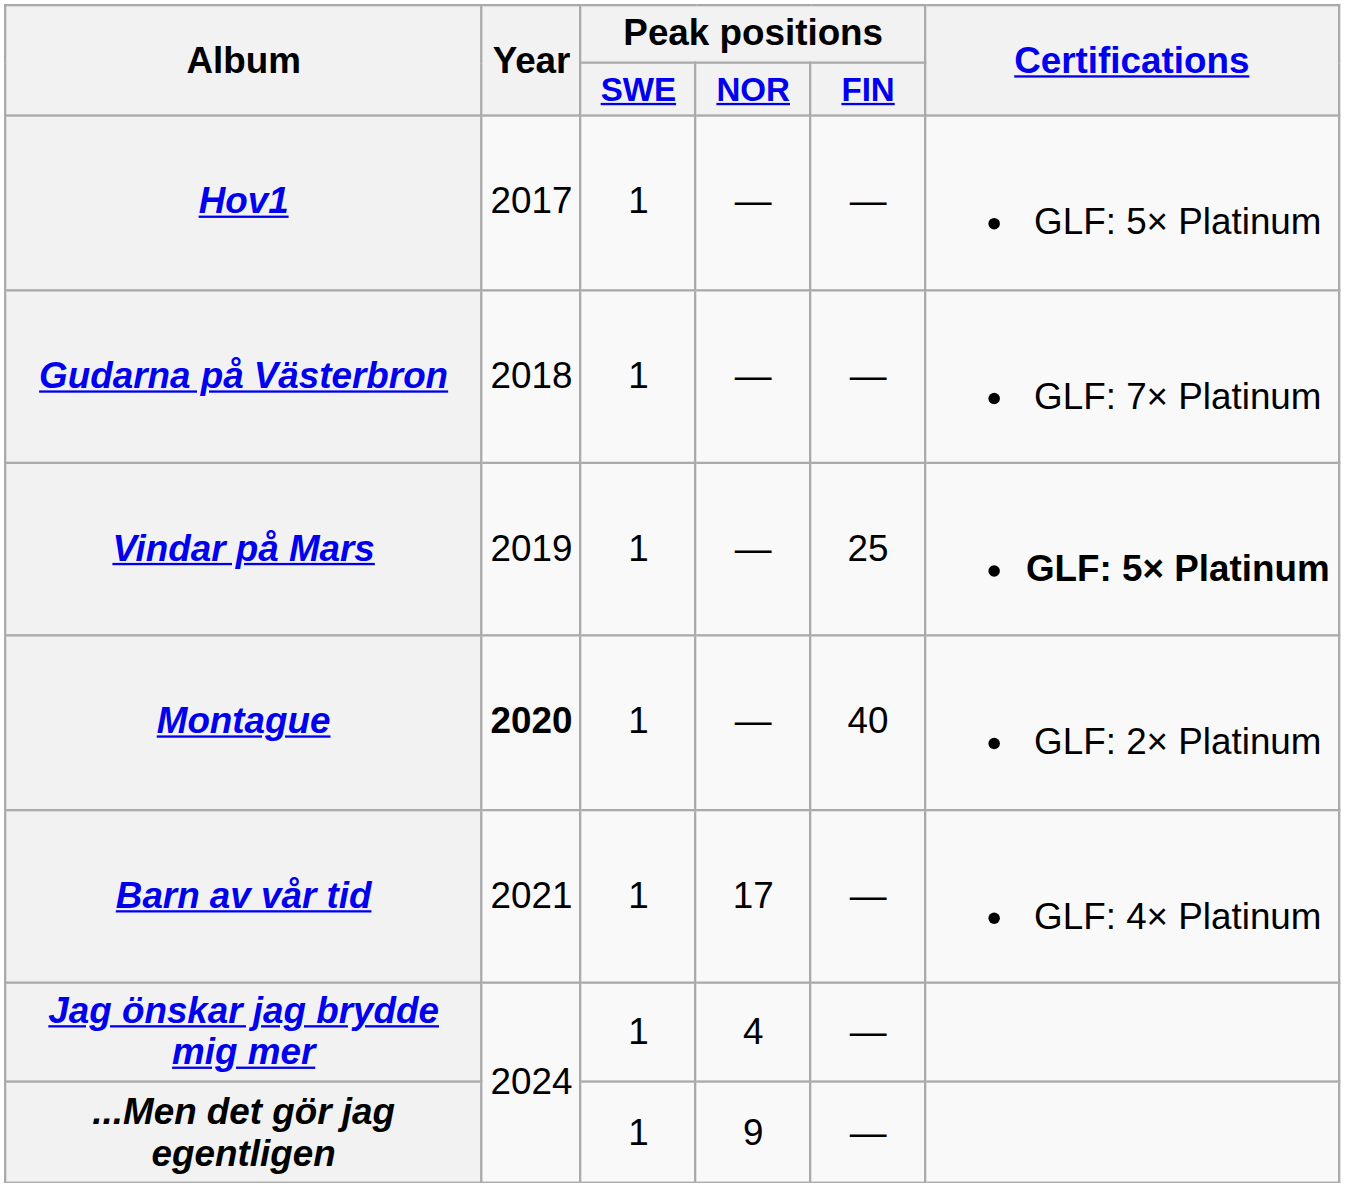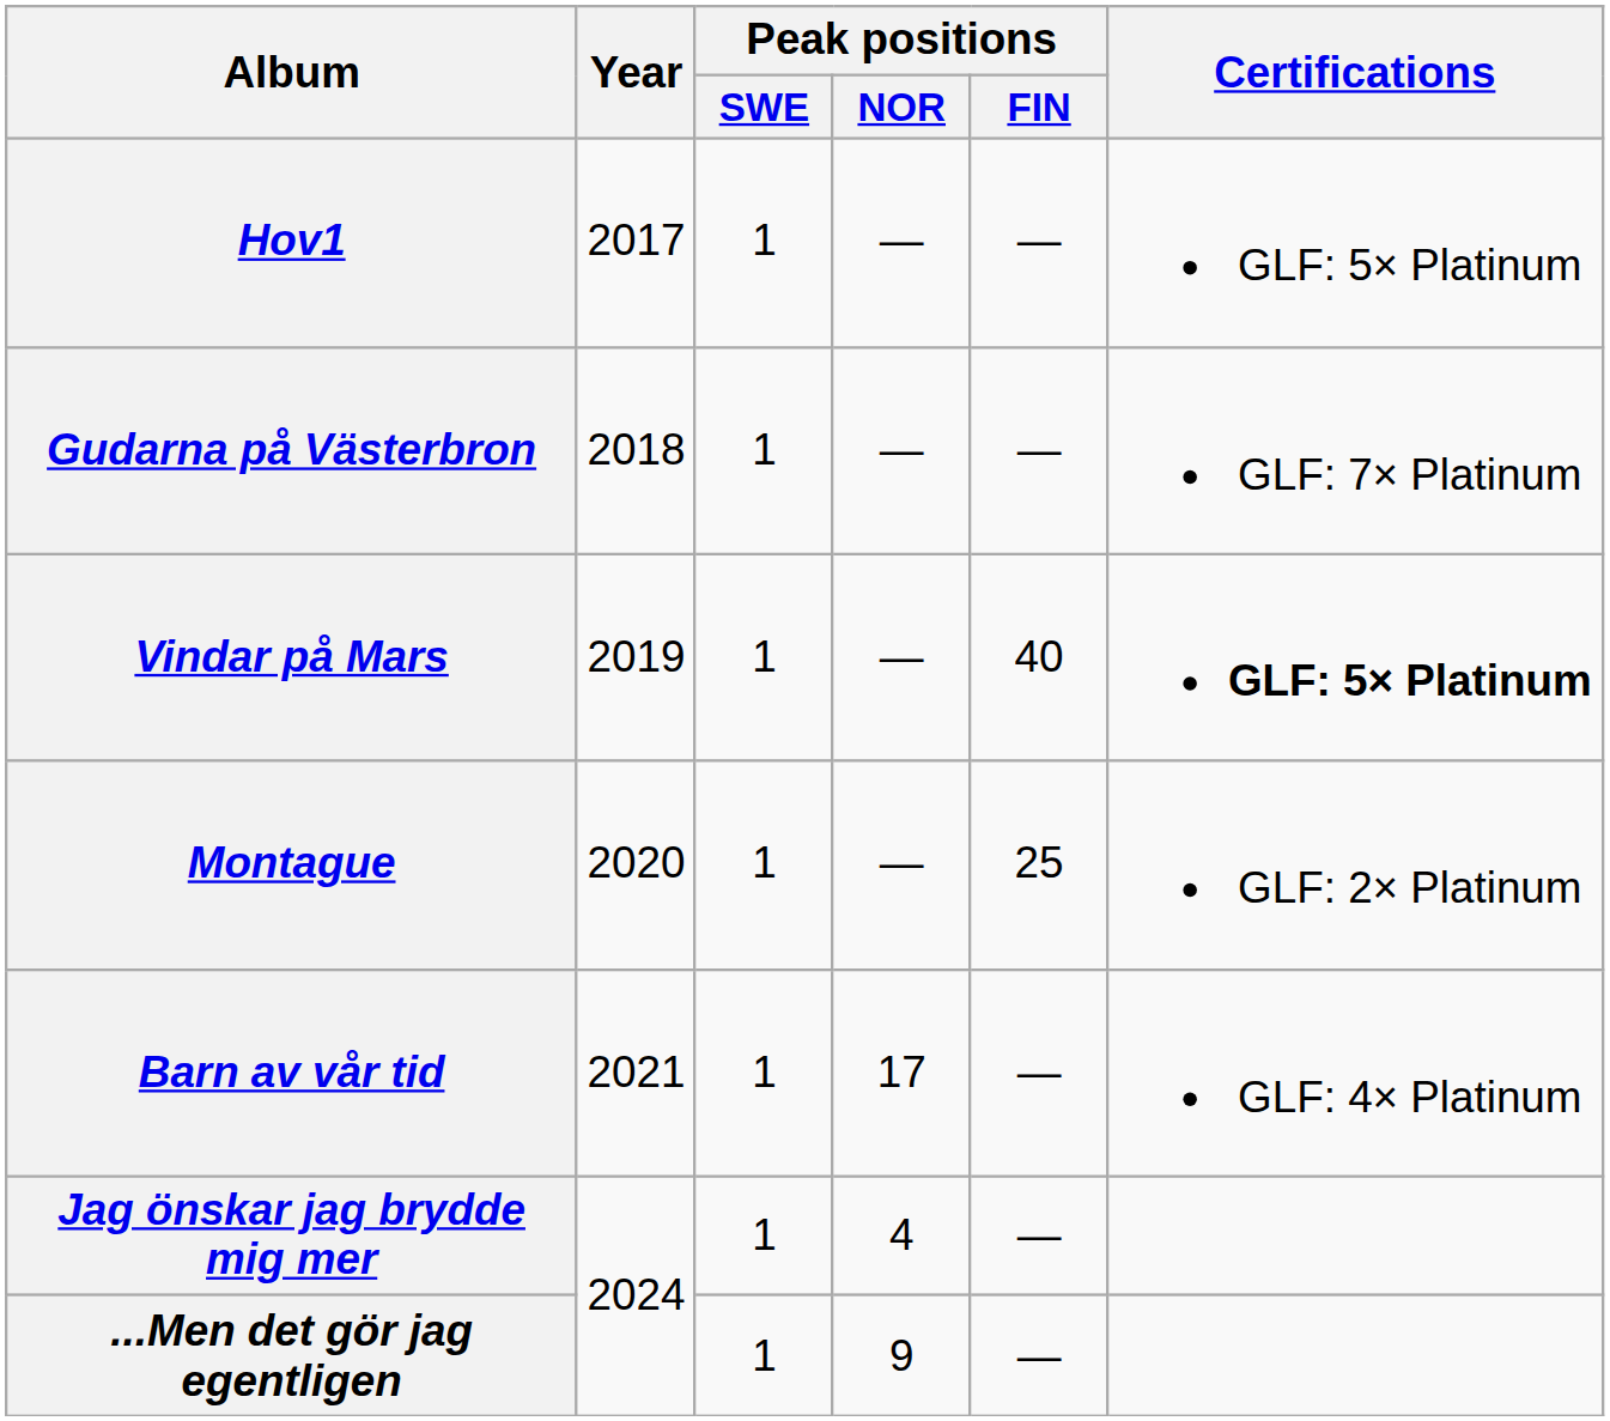 <table class="wikitable plainrowheaders" style="text-align:center">
 <tr>
 <th scope="col" rowspan="2" width="200">Album</th>
 <th scope="col" rowspan="2" width="10">Year</th>
 <th scope="col" colspan="3" width="20">Peak positions</th>
 <th scope="col" rowspan="2"><a href='#'>Certifications</a><br></th>
 </tr>
 <tr>
 <th scope="col" style="width:3em;font-size:90%;"><a href='#'>SWE</a><br></th>
 <th scope="col" style="width:3em;font-size:90%;"><a href='#'>NOR</a><br></th>
 <th scope="col" style="width:3em;font-size:90%;"><a href='#'>FIN</a><br></th>
 </tr>
 <tr>
 <th scope="row"><em><a href='#'>Hov1</a></em></th>
 <td>2017</td>
 <td>1</td>
 <td>—</td>
 <td>—</td>
 <td><br><ul><li>GLF: 5× Platinum</li></ul></td>
 </tr>
 <tr>
 <th scope="row"><em><a href='#'>Gudarna på Västerbron</a></em></th>
 <td>2018</td>
 <td>1</td>
 <td>—</td>
 <td>—</td>
 <td><br><ul><li>GLF: 7× Platinum</li></ul></td>
 </tr>
 <tr>
 <th scope="row"><em><a href='#'>Vindar på Mars</a></em></th>
 <td>2019</td>
 <td>1</td>
 <td>—</td>
-<td>25</td>
+<td>40</td>
 <td><strong><br><ul><li>GLF: 5× Platinum</li></ul></strong></td>
 </tr>
 <tr>
 <th scope="row"><em><a href='#'>Montague</a></em></th>
-<td><strong>2020</strong></td>
+<td>2020</td>
 <td>1</td>
 <td>—</td>
-<td>40</td>
+<td>25</td>
 <td><br><ul><li>GLF: 2× Platinum</li></ul></td>
 </tr>
 <tr>
 <th scope="row"><em><a href='#'>Barn av vår tid</a></em></th>
 <td>2021</td>
 <td>1</td>
 <td>17</td>
 <td>—</td>
 <td><br><ul><li>GLF: 4× Platinum</li></ul></td>
 </tr>
 <tr>
 <th scope="row"><em><a href='#'>Jag önskar jag brydde mig mer</a></em></th>
 <td rowspan="2">2024</td>
 <td>1</td>
 <td>4</td>
 <td>—</td>
 <td></td>
 </tr>
 <tr>
 <th scope="row"><em>...Men det gör jag egentligen</em></th>
 <td>1</td>
 <td>9</td>
 <td>—</td>
 <td></td>
 </tr>
 </table>
